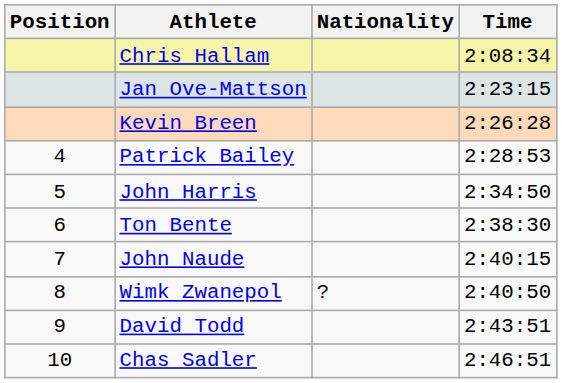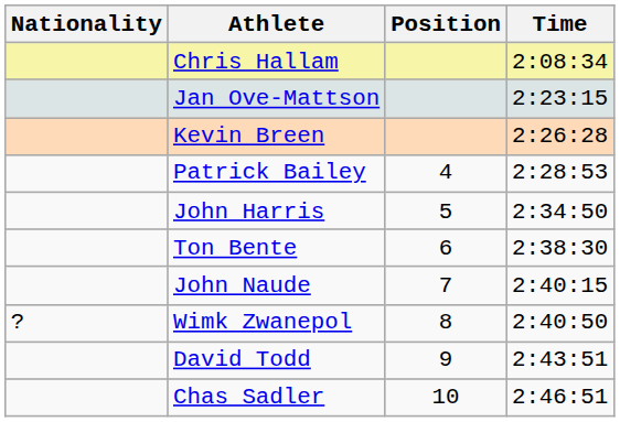 <table class="wikitable sortable">
 <tr>
+<th>Nationality</th>
+<th>Athlete</th>
 <th>Position</th>
-<th>Athlete</th>
-<th>Nationality</th>
 <th>Time</th>
 </tr>
 <tr bgcolor="#F7F6A8">
+<td></td>
+<td><a href='#'>Chris Hallam</a></td>
 <td align=center></td>
-<td><a href='#'>Chris Hallam</a></td>
-<td></td>
 <td>2:08:34</td>
 </tr>
 <tr bgcolor="#DCE5E5">
+<td></td>
+<td><a href='#'>Jan Ove-Mattson</a></td>
 <td align=center></td>
-<td><a href='#'>Jan Ove-Mattson</a></td>
-<td></td>
 <td>2:23:15</td>
 </tr>
 <tr bgcolor="#FFDAB9">
+<td></td>
+<td><a href='#'>Kevin Breen</a></td>
 <td align=center></td>
-<td><a href='#'>Kevin Breen</a></td>
-<td></td>
 <td>2:26:28</td>
 </tr>
 <tr>
+<td></td>
+<td><a href='#'>Patrick Bailey</a></td>
 <td align=center>4</td>
-<td><a href='#'>Patrick Bailey</a></td>
-<td></td>
 <td>2:28:53</td>
 </tr>
 <tr>
+<td></td>
+<td><a href='#'>John Harris</a></td>
 <td align=center>5</td>
-<td><a href='#'>John Harris</a></td>
-<td></td>
 <td>2:34:50</td>
 </tr>
 <tr>
+<td></td>
+<td><a href='#'>Ton Bente</a></td>
 <td align=center>6</td>
-<td><a href='#'>Ton Bente</a></td>
-<td></td>
 <td>2:38:30</td>
 </tr>
 <tr>
+<td></td>
+<td><a href='#'>John Naude</a></td>
 <td align=center>7</td>
-<td><a href='#'>John Naude</a></td>
-<td></td>
 <td>2:40:15</td>
 </tr>
 <tr>
+<td>?</td>
+<td><a href='#'>Wimk Zwanepol</a></td>
 <td align=center>8</td>
-<td><a href='#'>Wimk Zwanepol</a></td>
-<td>?</td>
 <td>2:40:50</td>
 </tr>
 <tr>
+<td></td>
+<td><a href='#'>David Todd</a></td>
 <td align=center>9</td>
-<td><a href='#'>David Todd</a></td>
-<td></td>
 <td>2:43:51</td>
 </tr>
 <tr>
+<td></td>
+<td><a href='#'>Chas Sadler</a></td>
 <td align=center>10</td>
-<td><a href='#'>Chas Sadler</a></td>
-<td></td>
 <td>2:46:51</td>
 </tr>
 </table>
